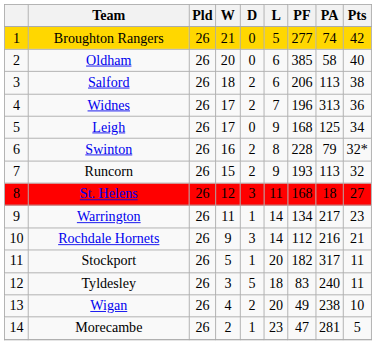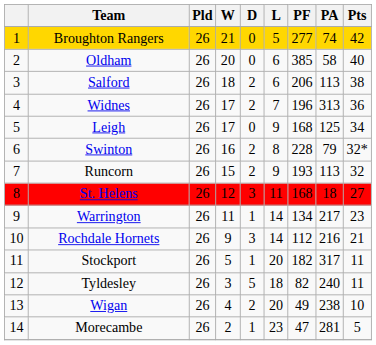 <table class="wikitable" style="text-align:center;">
 <tr>
 <th width=20 abbr="Position"></th>
 <th width=175>Team</th>
 <th width=20 abbr="Played">Pld</th>
 <th width=20 abbr="Won">W</th>
 <th width=20 abbr="Drawn">D</th>
 <th width=20 abbr="Lost">L</th>
 <th width=20 abbr="Points for">PF</th>
 <th width=20 abbr="Points against">PA</th>
 <th width=20 abbr="Points">Pts</th>
 </tr>
 <tr>
 </tr>
 <tr align=center style="background:#FFD700;">
 <td>1</td>
 <td>Broughton Rangers</td>
 <td>26</td>
 <td>21</td>
 <td>0</td>
 <td>5</td>
 <td>277</td>
 <td>74</td>
 <td>42</td>
 </tr>
 <tr align=center style="background:">
 <td>2</td>
 <td><a href='#'>Oldham</a></td>
 <td>26</td>
 <td>20</td>
 <td>0</td>
 <td>6</td>
 <td>385</td>
 <td>58</td>
 <td>40</td>
 </tr>
 <tr align=center style="background:">
 <td>3</td>
 <td><a href='#'>Salford</a></td>
 <td>26</td>
 <td>18</td>
 <td>2</td>
 <td>6</td>
 <td>206</td>
 <td>113</td>
 <td>38</td>
 </tr>
 <tr align=center style="background:">
 <td>4</td>
 <td><a href='#'>Widnes</a></td>
 <td>26</td>
 <td>17</td>
 <td>2</td>
 <td>7</td>
 <td>196</td>
 <td>313</td>
 <td>36</td>
 </tr>
 <tr align=center style="background:">
 <td>5</td>
 <td><a href='#'>Leigh</a></td>
 <td>26</td>
 <td>17</td>
 <td>0</td>
 <td>9</td>
 <td>168</td>
 <td>125</td>
 <td>34</td>
 </tr>
 <tr align=center style="background:">
 <td>6</td>
 <td><a href='#'>Swinton</a></td>
 <td>26</td>
 <td>16</td>
 <td>2</td>
 <td>8</td>
 <td>228</td>
 <td>79</td>
 <td>32*</td>
 </tr>
 <tr align=center style="background:">
 <td>7</td>
 <td>Runcorn</td>
 <td>26</td>
 <td>15</td>
 <td>2</td>
 <td>9</td>
 <td>193</td>
 <td>113</td>
 <td>32</td>
 </tr>
 <tr align=center style="background:#FF0000">
 <td>8</td>
 <td><a href='#'>St. Helens</a></td>
 <td>26</td>
 <td>12</td>
 <td>3</td>
 <td>11</td>
 <td>168</td>
 <td>18</td>
 <td>27</td>
 </tr>
 <tr align=center style="background:">
 <td>9</td>
 <td><a href='#'>Warrington</a></td>
 <td>26</td>
 <td>11</td>
 <td>1</td>
 <td>14</td>
 <td>134</td>
 <td>217</td>
 <td>23</td>
 </tr>
 <tr align=center style="background:">
 <td>10</td>
 <td><a href='#'>Rochdale Hornets</a></td>
 <td>26</td>
 <td>9</td>
 <td>3</td>
 <td>14</td>
 <td>112</td>
 <td>216</td>
 <td>21</td>
 </tr>
 <tr align=center style="background:">
 <td>11</td>
 <td>Stockport</td>
 <td>26</td>
 <td>5</td>
 <td>1</td>
 <td>20</td>
 <td>182</td>
 <td>317</td>
 <td>11</td>
 </tr>
 <tr align=center style="background:">
 <td>12</td>
 <td>Tyldesley</td>
 <td>26</td>
 <td>3</td>
 <td>5</td>
 <td>18</td>
-<td>83</td>
+<td>82</td>
 <td>240</td>
 <td>11</td>
 </tr>
 <tr align=center style="background:">
 <td>13</td>
 <td><a href='#'>Wigan</a></td>
 <td>26</td>
 <td>4</td>
 <td>2</td>
 <td>20</td>
 <td>49</td>
 <td>238</td>
 <td>10</td>
 </tr>
 <tr align=center style="background:">
 <td>14</td>
 <td>Morecambe</td>
 <td>26</td>
 <td>2</td>
 <td>1</td>
 <td>23</td>
 <td>47</td>
 <td>281</td>
 <td>5</td>
 </tr>
 <tr --->
 </tr>
 </table>
